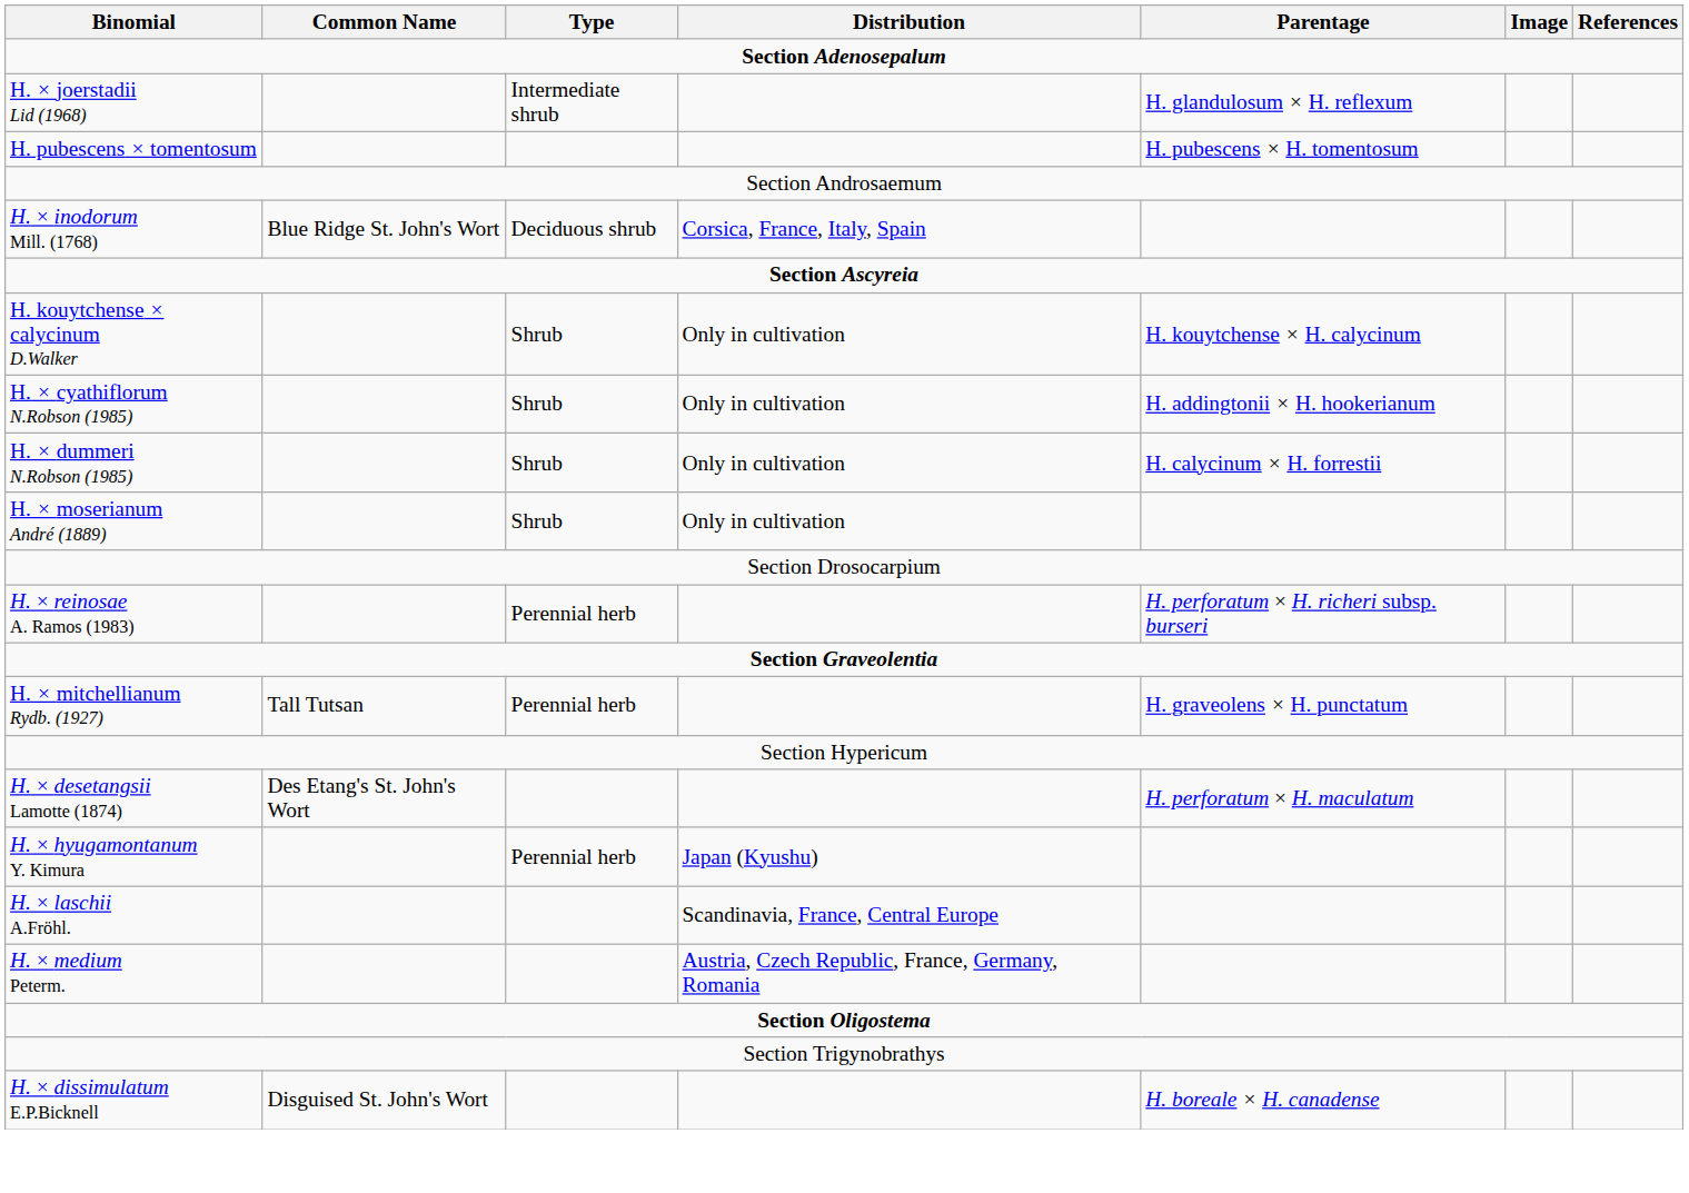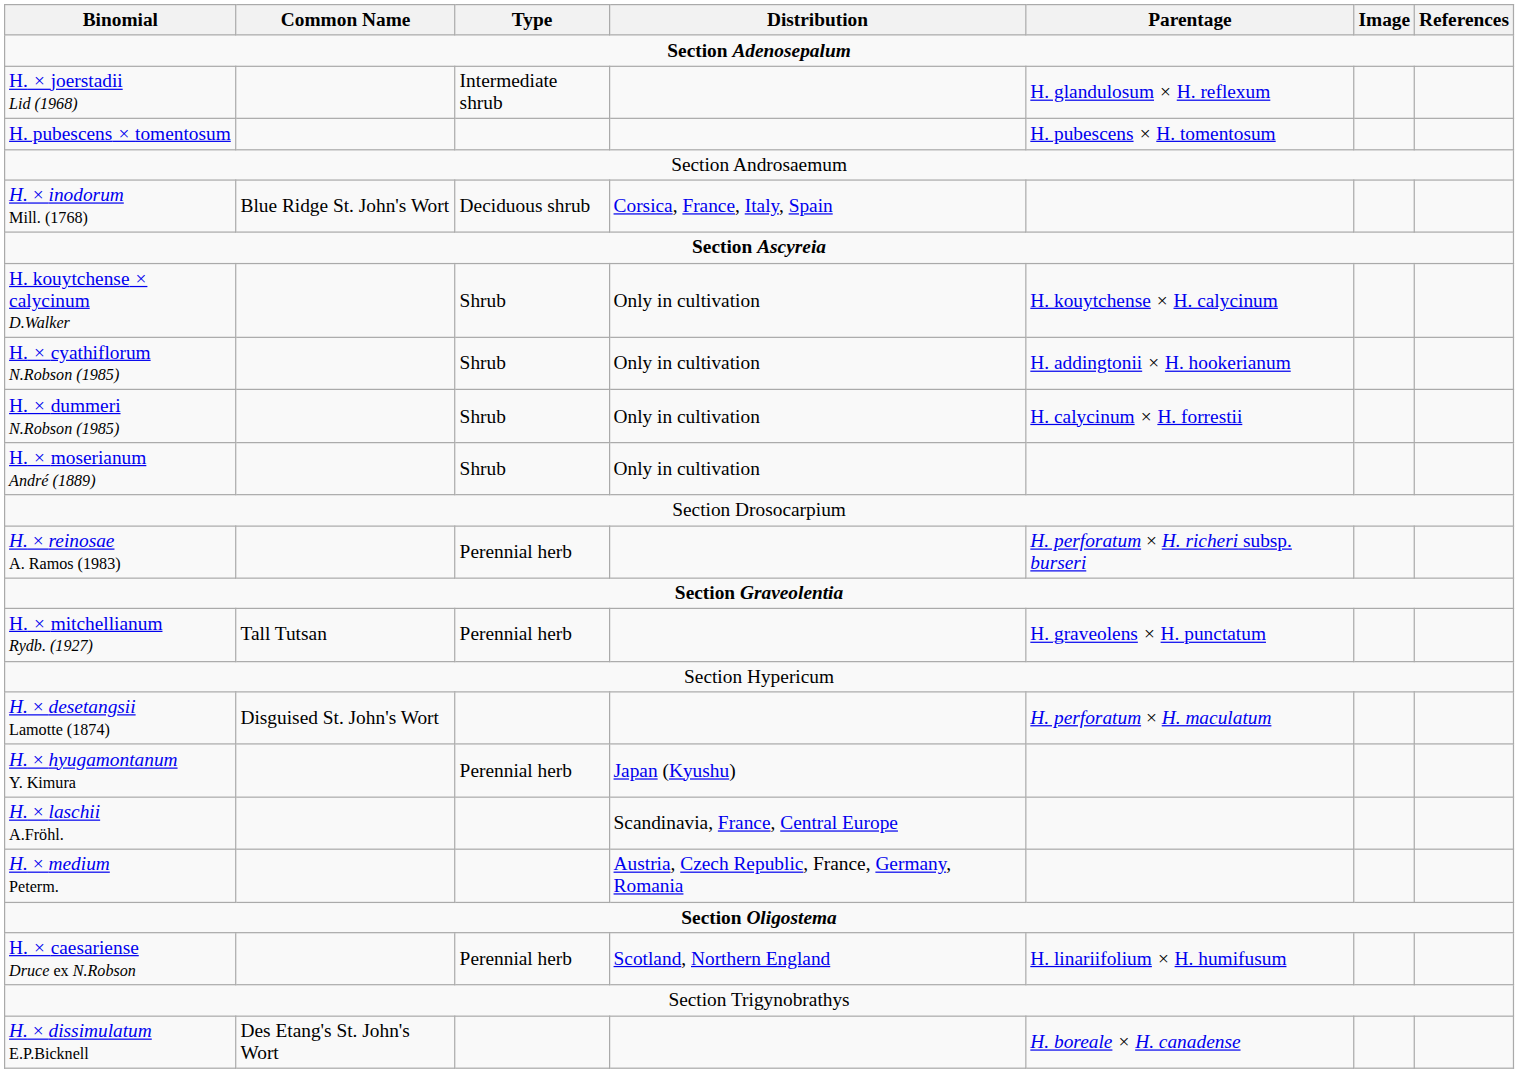 <table class="wikitable mw-collapsible autocollapse">
 <tr>
 <th>Binomial</th>
 <th>Common Name</th>
 <th>Type</th>
 <th>Distribution</th>
 <th>Parentage</th>
 <th>Image</th>
 <th>References</th>
 </tr>
 <tr>
 <td colspan="7" style="text-align: center;"><strong>Section <em>Adenosepalum<strong><em></td>
 </tr>
 <tr>
 <td><a href='#'></em>H.<em> × </em>joerstadii<em></a><br><small>Lid (1968)</small></td>
 <td></td>
 <td>Intermediate shrub</td>
 <td></td>
 <td></em><a href='#'>H. glandulosum</a><em> × </em><a href='#'>H. reflexum</a><em></td>
 <td></td>
 <td></td>
 </tr>
 <tr>
 <td><a href='#'></em>H. pubescens<em> × </em>tomentosum<em></a></td>
 <td></td>
 <td></td>
 <td></td>
 <td></em><a href='#'>H. pubescens</a><em> × </em><a href='#'>H. tomentosum</a><em></td>
 <td></td>
 <td></td>
 </tr>
 <tr>
 <td colspan="7" style="text-align: center;"></strong>Section </em>Androsaemum</em></strong></td>
 </tr>
 <tr>
 <td><a href='#'><em>H.</em> × <em>inodorum</em></a><br><small>Mill. (1768)</small></td>
 <td>Blue Ridge St. John's Wort</td>
 <td>Deciduous shrub</td>
 <td><a href='#'>Corsica</a>, <a href='#'>France</a>, <a href='#'>Italy</a>, <a href='#'>Spain</a></td>
 <td></td>
 <td></td>
 <td></td>
 </tr>
 <tr>
 <td colspan="7" style="text-align: center;"><strong>Section <em>Ascyreia<strong><em></td>
 </tr>
 <tr>
 <td><a href='#'></em>H. kouytchense<em> × </em>calycinum<em></a><br><small>D.Walker</small></td>
 <td></td>
 <td>Shrub</td>
 <td>Only in cultivation</td>
 <td></em><a href='#'>H. kouytchense</a><em> × </em><a href='#'>H. calycinum</a><em></td>
 <td></td>
 <td></td>
 </tr>
 <tr>
 <td><a href='#'></em>H.<em> × </em>cyathiflorum<em></a><br><small>N.Robson (1985)</small></td>
 <td></td>
 <td>Shrub</td>
 <td>Only in cultivation</td>
 <td></em><a href='#'>H. addingtonii</a><em> × </em><a href='#'>H. hookerianum</a><em></td>
 <td></td>
 <td></td>
 </tr>
 <tr>
 <td><a href='#'></em>H.<em> × </em>dummeri<em></a><br><small>N.Robson (1985)</small></td>
 <td></td>
 <td>Shrub</td>
 <td>Only in cultivation</td>
 <td></em><a href='#'>H. calycinum</a><em> × </em><a href='#'>H. forrestii</a><em></td>
 <td></td>
 <td></td>
 </tr>
 <tr>
 <td><a href='#'></em>H.<em> × </em>moserianum<em></a><br><small>André (1889)</small></td>
 <td></td>
 <td>Shrub</td>
 <td>Only in cultivation</td>
 <td></td>
 <td></td>
 <td></td>
 </tr>
 <tr>
 <td colspan="7" style="text-align: center;"></strong>Section </em>Drosocarpium</em></strong></td>
 </tr>
 <tr>
 <td><a href='#'><em>H.</em> × <em>reinosae</em></a><br><small>A. Ramos (1983)</small></td>
 <td></td>
 <td>Perennial herb</td>
 <td></td>
 <td><em><a href='#'>H. perforatum</a></em> × <a href='#'><em>H. richeri</em> subsp. <em>burseri</em></a></td>
 <td></td>
 <td></td>
 </tr>
 <tr>
 <td colspan="7" style="text-align: center;"><strong>Section <em>Graveolentia<strong><em></td>
 </tr>
 <tr>
 <td><a href='#'></em>H.<em> × </em>mitchellianum<em></a><br><small>Rydb. (1927)</small></td>
 <td>Tall Tutsan</td>
 <td>Perennial herb</td>
 <td></td>
 <td></em><a href='#'>H. graveolens</a><em> × </em><a href='#'>H. punctatum</a><em></td>
 <td></td>
 <td></td>
 </tr>
 <tr>
 <td colspan="7" style="text-align: center;"></strong>Section </em>Hypericum</em></strong></td>
 </tr>
 <tr>
 <td><a href='#'><em>H.</em> × <em>desetangsii</em></a><br><small>Lamotte (1874)</small></td>
-<td>Des Etang's St. John's Wort</td>
+<td>Disguised St. John's Wort</td>
 <td></td>
 <td></td>
 <td><em><a href='#'>H. perforatum</a></em> × <em><a href='#'>H. maculatum</a></em></td>
 <td></td>
 <td></td>
 </tr>
 <tr>
 <td><a href='#'><em>H.</em> × <em>hyugamontanum</em></a><br><small>Y. Kimura</small></td>
 <td></td>
 <td>Perennial herb</td>
 <td><a href='#'>Japan</a> (<a href='#'>Kyushu</a>)</td>
 <td></td>
 <td></td>
 <td></td>
 </tr>
 <tr>
 <td><a href='#'><em>H.</em> × <em>laschii</em></a><br><small>A.Fröhl.</small></td>
 <td></td>
 <td></td>
 <td>Scandinavia, <a href='#'>France</a>, <a href='#'>Central Europe</a></td>
 <td></td>
 <td></td>
 <td></td>
 </tr>
 <tr>
 <td><a href='#'><em>H.</em> × <em>medium</em></a><br><small>Peterm.</small></td>
 <td></td>
 <td></td>
 <td><a href='#'>Austria</a>, <a href='#'>Czech Republic</a>, France, <a href='#'>Germany</a>, <a href='#'>Romania</a></td>
 <td></td>
 <td></td>
 <td></td>
 </tr>
 <tr>
 <td colspan="7" style="text-align: center;"><strong>Section <em>Oligostema<strong><em></td>
 </tr>
 <tr>
+<td><a href='#'></em>H.<em> × </em>caesariense<em></a><br><small>Druce </em>ex<em> N.Robson</small></td>
+<td></td>
+<td>Perennial herb</td>
+<td><a href='#'>Scotland</a>, <a href='#'>Northern England</a></td>
+<td></em><a href='#'>H. linariifolium</a><em> × </em><a href='#'>H. humifusum</a><em></td>
+<td></td>
+<td></td>
+</tr>
+<tr>
 <td colspan="7" style="text-align: center;"></strong>Section </em>Trigynobrathys</em></strong></td>
 </tr>
 <tr>
 <td><a href='#'><em>H.</em> × <em>dissimulatum</em></a><br><small>E.P.Bicknell</small></td>
-<td>Disguised St. John's Wort</td>
+<td>Des Etang's St. John's Wort</td>
 <td></td>
 <td></td>
 <td><em><a href='#'>H. boreale</a> × <a href='#'>H. canadense</a></em></td>
 <td></td>
 <td></td>
 </tr>
 </table>
